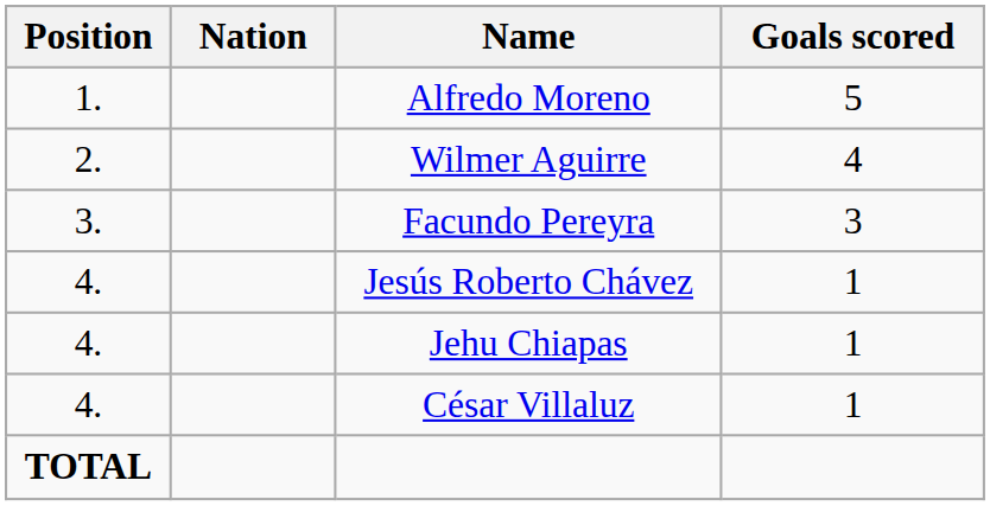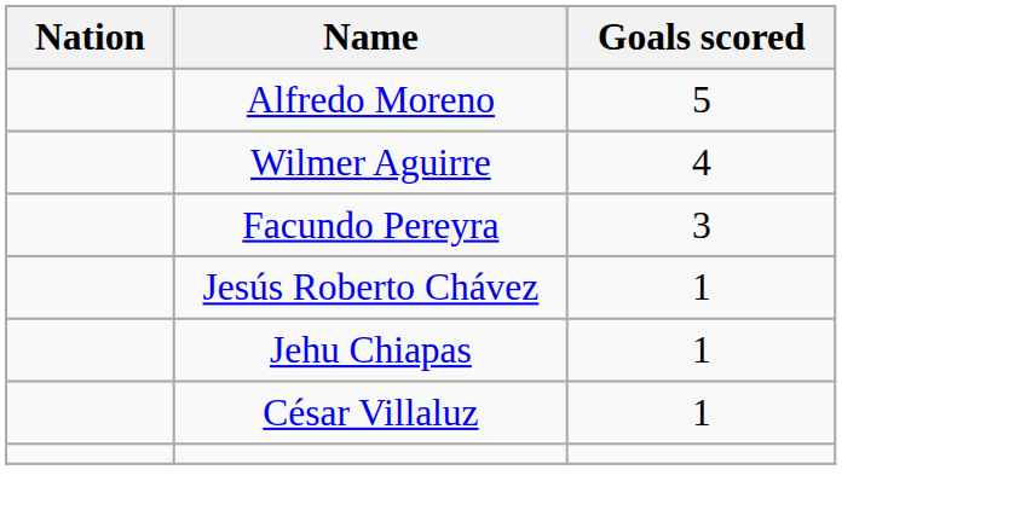 <table class="wikitable" style="font-size: 95%; text-align: center;">
 <tr>
-<th width=60>Position</th>
 <th width=60>Nation</th>
 <th width=150>Name</th>
 <th width=100>Goals scored</th>
 </tr>
 <tr>
-<td>1.</td>
 <td></td>
 <td><a href='#'>Alfredo Moreno</a></td>
 <td>5</td>
 </tr>
 <tr>
-<td>2.</td>
 <td></td>
 <td><a href='#'>Wilmer Aguirre</a></td>
 <td>4</td>
 </tr>
 <tr>
-<td>3.</td>
 <td></td>
 <td><a href='#'>Facundo Pereyra</a></td>
 <td>3</td>
 </tr>
 <tr>
-<td>4.</td>
 <td></td>
 <td><a href='#'>Jesús Roberto Chávez</a></td>
 <td>1</td>
 </tr>
 <tr>
-<td>4.</td>
 <td></td>
 <td><a href='#'>Jehu Chiapas</a></td>
 <td>1</td>
 </tr>
 <tr>
-<td>4.</td>
 <td></td>
 <td><a href='#'>César Villaluz</a></td>
 <td>1</td>
 </tr>
 <tr>
-<td><strong>TOTAL</strong></td>
 <td></td>
 <td></td>
 <td></td>
 </tr>
 </table>
